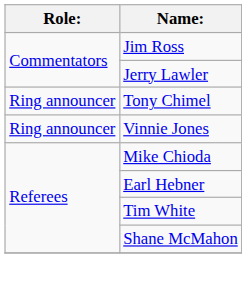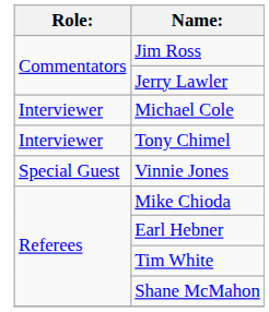 <table class=wikitable style="font-size:90%; margin: 0.5em 0 0.5em 1em; float: right; clear: right;">
 <tr>
 <th>Role:</th>
 <th>Name:</th>
 </tr>
 <tr>
 <td rowspan="2"><a href='#'>Commentators</a></td>
 <td><a href='#'>Jim Ross</a></td>
 </tr>
 <tr>
 <td><a href='#'>Jerry Lawler</a></td>
 </tr>
 <tr>
-<td><a href='#'>Ring announcer</a></td>
+<td><a href='#'>Interviewer</a></td>
+<td><a href='#'>Michael Cole</a></td>
+</tr>
+<tr>
+<td><a href='#'>Interviewer</a></td>
 <td><a href='#'>Tony Chimel</a></td>
 </tr>
 <tr>
-<td><a href='#'>Ring announcer</a></td>
+<td><a href='#'>Special Guest</a></td>
 <td><a href='#'>Vinnie Jones</a></td>
 </tr>
 <tr>
 <td rowspan="4"><a href='#'>Referees</a></td>
 <td><a href='#'>Mike Chioda</a></td>
 </tr>
 <tr>
 <td><a href='#'>Earl Hebner</a></td>
 </tr>
 <tr>
 <td><a href='#'>Tim White</a></td>
 </tr>
 <tr>
 <td><a href='#'>Shane McMahon</a></td>
 </tr>
 <tr>
 </tr>
 </table>
